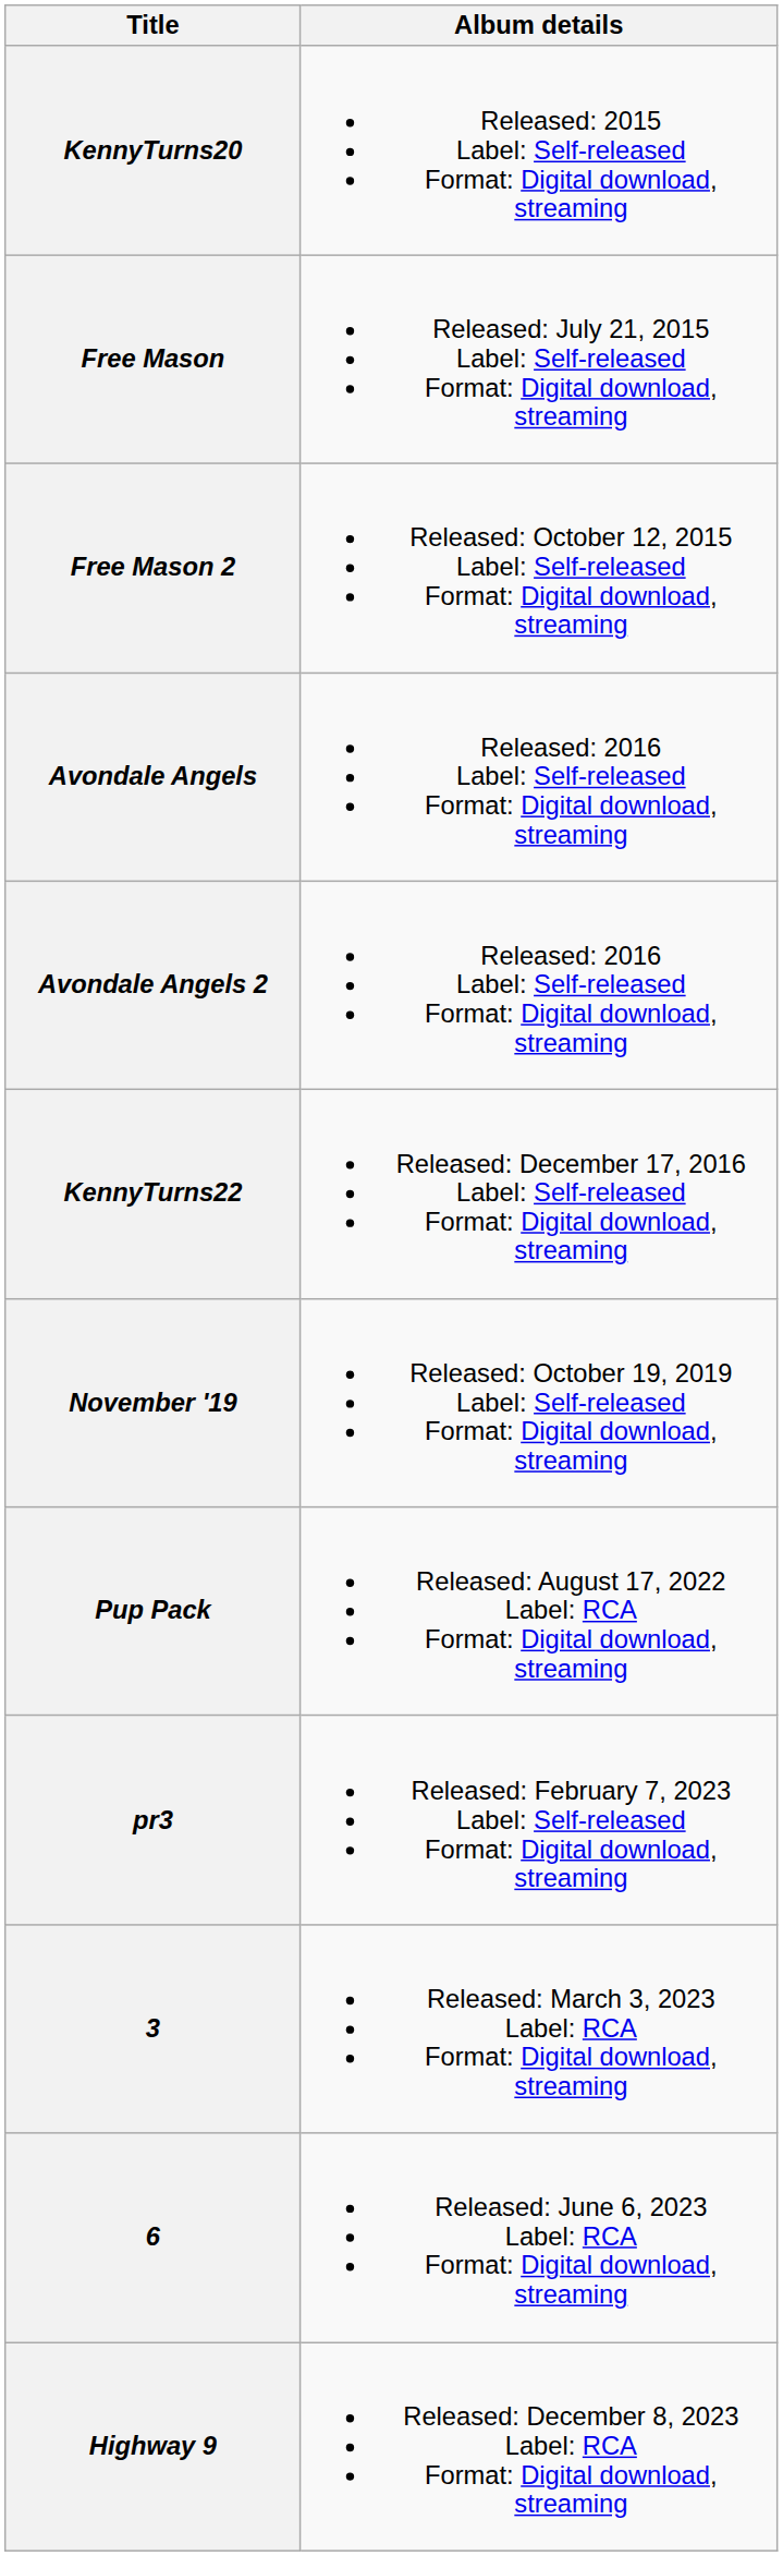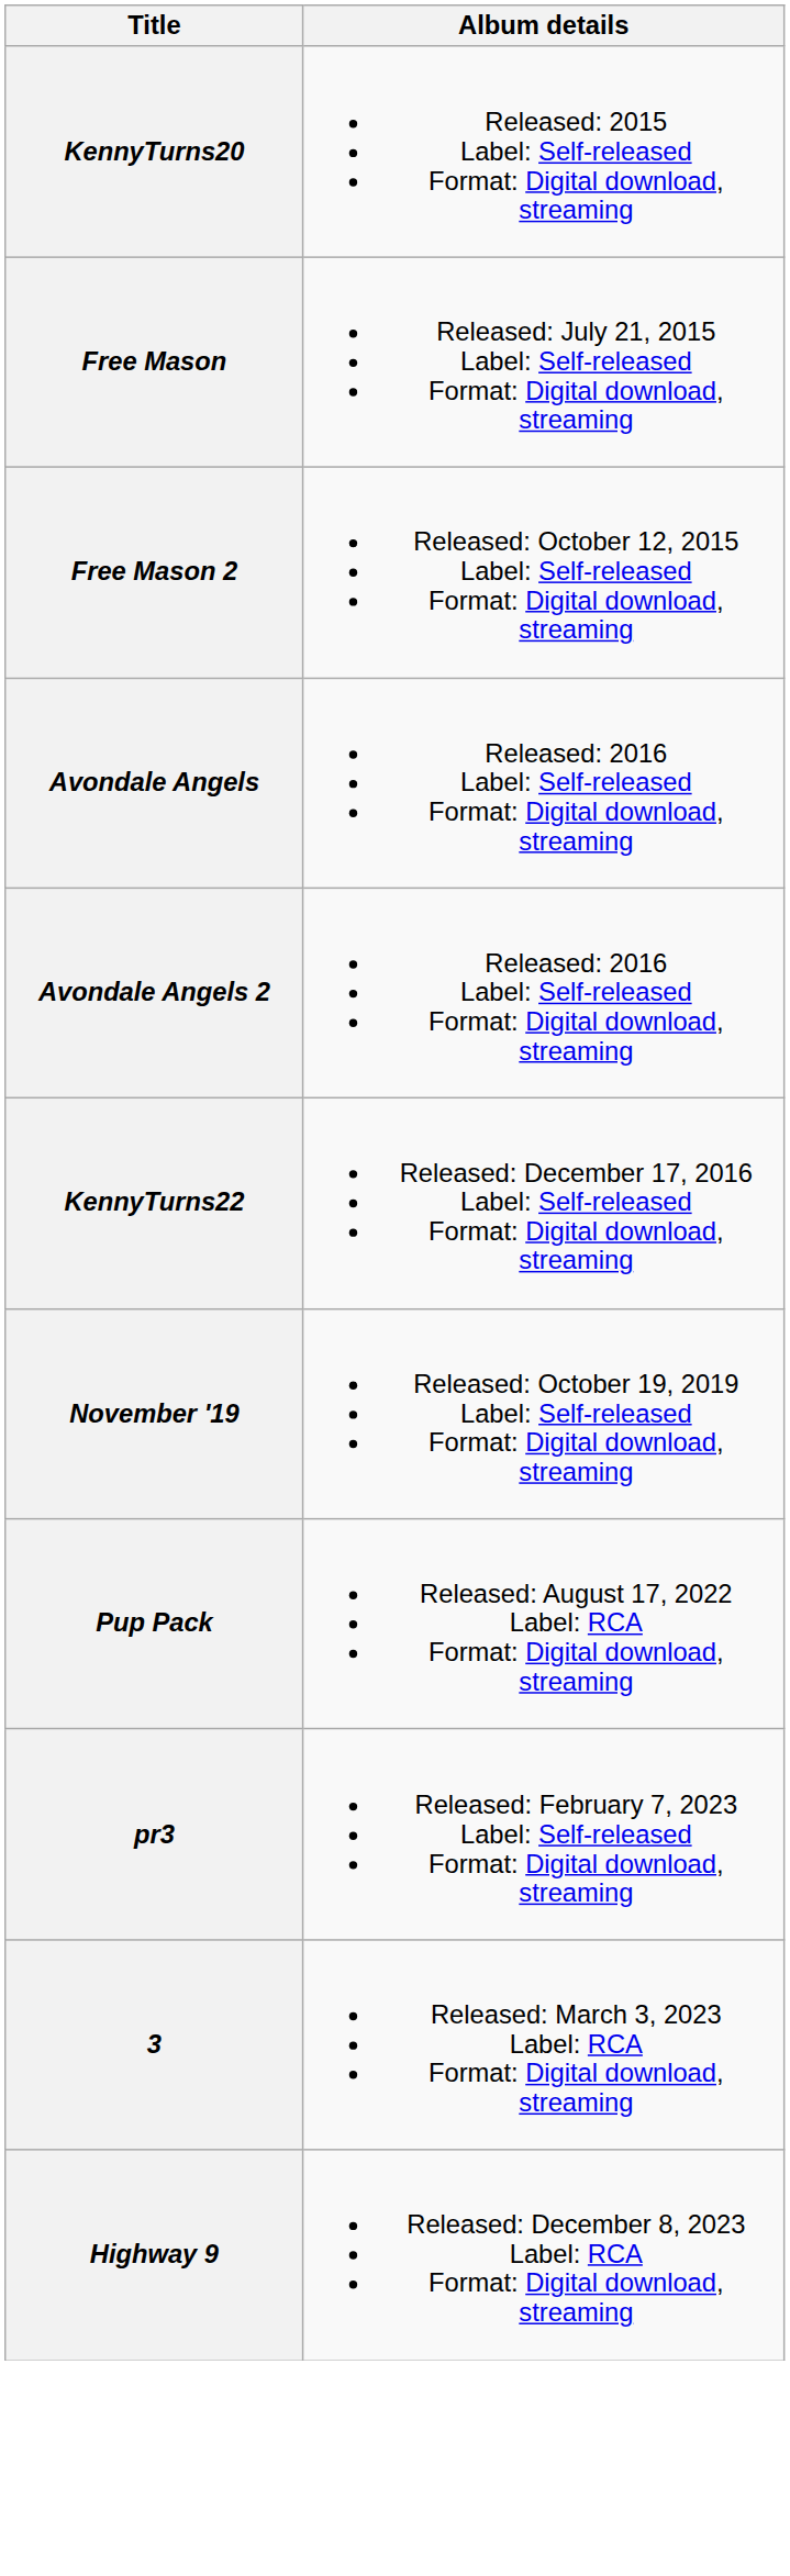 <table class="wikitable plainrowheaders" style="text-align:center;">
 <tr>
 <th scope="col" style="width:11em;">Title</th>
 <th scope="col" style="width:18em;">Album details</th>
 </tr>
 <tr>
 <th scope="row"><em>KennyTurns20</em></th>
 <td><br><ul><li>Released: 2015</li><li>Label: <a href='#'>Self-released</a></li><li>Format: <a href='#'>Digital download</a>, <a href='#'>streaming</a></li></ul></td>
 </tr>
 <tr>
 <th scope="row"><em>Free Mason</em></th>
 <td><br><ul><li>Released: July 21, 2015</li><li>Label: <a href='#'>Self-released</a></li><li>Format: <a href='#'>Digital download</a>, <a href='#'>streaming</a></li></ul></td>
 </tr>
 <tr>
 <th scope="row"><em>Free Mason 2</em></th>
 <td><br><ul><li>Released: October 12, 2015</li><li>Label: <a href='#'>Self-released</a></li><li>Format: <a href='#'>Digital download</a>, <a href='#'>streaming</a></li></ul></td>
 </tr>
 <tr>
 <th scope="row"><em>Avondale Angels</em></th>
 <td><br><ul><li>Released: 2016</li><li>Label: <a href='#'>Self-released</a></li><li>Format: <a href='#'>Digital download</a>, <a href='#'>streaming</a></li></ul></td>
 </tr>
 <tr>
 <th scope="row"><em>Avondale Angels 2</em></th>
 <td><br><ul><li>Released: 2016</li><li>Label: <a href='#'>Self-released</a></li><li>Format: <a href='#'>Digital download</a>, <a href='#'>streaming</a></li></ul></td>
 </tr>
 <tr>
 <th scope="row"><em>KennyTurns22</em></th>
 <td><br><ul><li>Released: December 17, 2016</li><li>Label: <a href='#'>Self-released</a></li><li>Format: <a href='#'>Digital download</a>, <a href='#'>streaming</a></li></ul></td>
 </tr>
 <tr>
 <th scope="row"><em>November '19</em></th>
 <td><br><ul><li>Released: October 19, 2019</li><li>Label: <a href='#'>Self-released</a></li><li>Format: <a href='#'>Digital download</a>, <a href='#'>streaming</a></li></ul></td>
 </tr>
 <tr>
 <th scope="row"><em>Pup Pack</em></th>
 <td><br><ul><li>Released: August 17, 2022</li><li>Label: <a href='#'>RCA</a></li><li>Format: <a href='#'>Digital download</a>, <a href='#'>streaming</a></li></ul></td>
 </tr>
 <tr>
 <th scope="row"><em>pr3</em></th>
 <td><br><ul><li>Released: February 7, 2023</li><li>Label: <a href='#'>Self-released</a></li><li>Format: <a href='#'>Digital download</a>, <a href='#'>streaming</a></li></ul></td>
 </tr>
 <tr>
 <th scope="row"><em>3</em></th>
 <td><br><ul><li>Released: March 3, 2023</li><li>Label: <a href='#'>RCA</a></li><li>Format: <a href='#'>Digital download</a>, <a href='#'>streaming</a></li></ul></td>
 </tr>
 <tr>
-<th scope="row"><em>6</em></th>
-<td><br><ul><li>Released: June 6, 2023</li><li>Label: <a href='#'>RCA</a></li><li>Format: <a href='#'>Digital download</a>, <a href='#'>streaming</a></li></ul></td>
-</tr>
-<tr>
 <th scope="row"><em>Highway 9</em></th>
 <td><br><ul><li>Released: December 8, 2023</li><li>Label: <a href='#'>RCA</a></li><li>Format: <a href='#'>Digital download</a>, <a href='#'>streaming</a></li></ul></td>
 </tr>
 </table>
